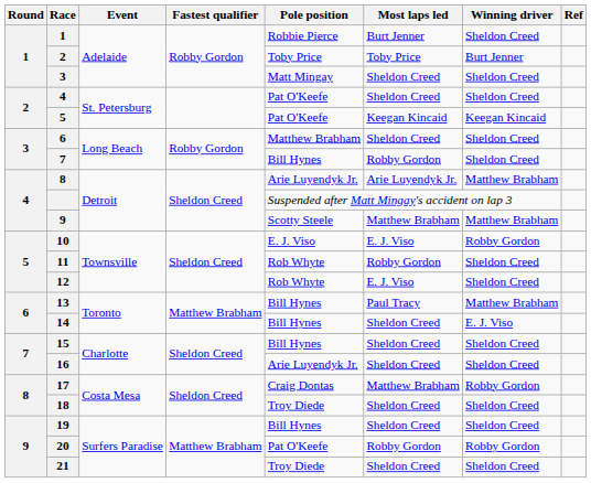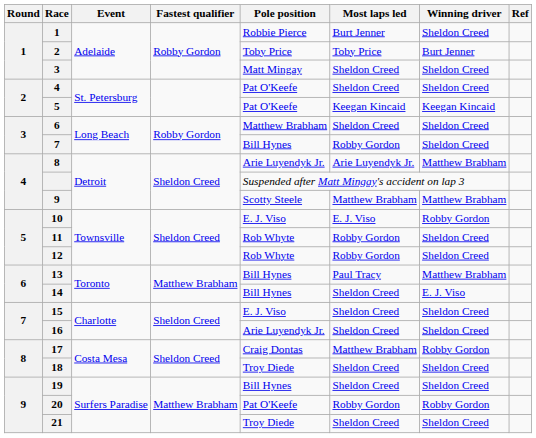 <table class="wikitable" style="font-size: 85%;">
 <tr>
 <th>Round</th>
 <th>Race</th>
 <th>Event</th>
 <th>Fastest qualifier</th>
 <th>Pole position</th>
 <th>Most laps led</th>
 <th>Winning driver</th>
 <th>Ref</th>
 </tr>
 <tr>
 <th rowspan=3>1</th>
 <th>1</th>
 <td rowspan=3><a href='#'>Adelaide</a></td>
 <td rowspan=3> <a href='#'>Robby Gordon</a></td>
 <td> <a href='#'>Robbie Pierce</a></td>
 <td> <a href='#'>Burt Jenner</a></td>
 <td> <a href='#'>Sheldon Creed</a></td>
 <td></td>
 </tr>
 <tr>
 <th>2</th>
 <td> <a href='#'>Toby Price</a></td>
 <td> <a href='#'>Toby Price</a></td>
 <td> <a href='#'>Burt Jenner</a></td>
 <td></td>
 </tr>
 <tr>
 <th>3</th>
 <td> <a href='#'>Matt Mingay</a></td>
 <td> <a href='#'>Sheldon Creed</a></td>
 <td> <a href='#'>Sheldon Creed</a></td>
 <td></td>
 </tr>
 <tr>
 <th rowspan=2>2</th>
 <th>4</th>
 <td rowspan=2><a href='#'>St. Petersburg</a></td>
 <td rowspan=2></td>
 <td> <a href='#'>Pat O'Keefe</a></td>
 <td> <a href='#'>Sheldon Creed</a></td>
 <td> <a href='#'>Sheldon Creed</a></td>
 <td></td>
 </tr>
 <tr>
 <th>5</th>
 <td> <a href='#'>Pat O'Keefe</a></td>
 <td> <a href='#'>Keegan Kincaid</a></td>
 <td> <a href='#'>Keegan Kincaid</a></td>
 <td></td>
 </tr>
 <tr>
 <th rowspan=2>3</th>
 <th>6</th>
 <td rowspan=2><a href='#'>Long Beach</a></td>
 <td rowspan=2> <a href='#'>Robby Gordon</a></td>
 <td> <a href='#'>Matthew Brabham</a></td>
 <td> <a href='#'>Sheldon Creed</a></td>
 <td> <a href='#'>Sheldon Creed</a></td>
 <td></td>
 </tr>
 <tr>
 <th>7</th>
 <td> <a href='#'>Bill Hynes</a></td>
 <td> <a href='#'>Robby Gordon</a></td>
 <td> <a href='#'>Sheldon Creed</a></td>
 <td></td>
 </tr>
 <tr>
 <th rowspan=3>4</th>
 <th>8</th>
 <td rowspan=3><a href='#'>Detroit</a></td>
 <td rowspan=3> <a href='#'>Sheldon Creed</a></td>
 <td> <a href='#'>Arie Luyendyk Jr.</a></td>
 <td> <a href='#'>Arie Luyendyk Jr.</a></td>
 <td> <a href='#'>Matthew Brabham</a></td>
 <td></td>
 </tr>
 <tr>
 <th></th>
 <td colspan=3><em>Suspended after <a href='#'>Matt Mingay</a>'s accident on lap 3</em></td>
 <td></td>
 </tr>
 <tr>
 <th>9</th>
 <td> <a href='#'>Scotty Steele</a></td>
 <td> <a href='#'>Matthew Brabham</a></td>
 <td> <a href='#'>Matthew Brabham</a></td>
 <td></td>
 </tr>
 <tr>
 <th rowspan=3>5</th>
 <th>10</th>
 <td rowspan=3><a href='#'>Townsville</a></td>
 <td rowspan=3> <a href='#'>Sheldon Creed</a></td>
 <td> <a href='#'>E. J. Viso</a></td>
 <td> <a href='#'>E. J. Viso</a></td>
 <td> <a href='#'>Robby Gordon</a></td>
 <td></td>
 </tr>
 <tr>
 <th>11</th>
 <td> <a href='#'>Rob Whyte</a></td>
 <td> <a href='#'>Robby Gordon</a></td>
 <td> <a href='#'>Sheldon Creed</a></td>
 <td></td>
 </tr>
 <tr>
 <th>12</th>
 <td> <a href='#'>Rob Whyte</a></td>
-<td> <a href='#'>E. J. Viso</a></td>
+<td> <a href='#'>Robby Gordon</a></td>
 <td> <a href='#'>Sheldon Creed</a></td>
 <td></td>
 </tr>
 <tr>
 <th rowspan=2>6</th>
 <th>13</th>
 <td rowspan=2><a href='#'>Toronto</a></td>
 <td rowspan=2> <a href='#'>Matthew Brabham</a></td>
 <td> <a href='#'>Bill Hynes</a></td>
 <td> <a href='#'>Paul Tracy</a></td>
 <td> <a href='#'>Matthew Brabham</a></td>
 <td></td>
 </tr>
 <tr>
 <th>14</th>
 <td> <a href='#'>Bill Hynes</a></td>
 <td> <a href='#'>Sheldon Creed</a></td>
 <td> <a href='#'>E. J. Viso</a></td>
 <td></td>
 </tr>
 <tr>
 <th rowspan=2>7</th>
 <th>15</th>
 <td rowspan=2><a href='#'>Charlotte</a></td>
 <td rowspan=2> <a href='#'>Sheldon Creed</a></td>
-<td> <a href='#'>Bill Hynes</a></td>
+<td> <a href='#'>E. J. Viso</a></td>
 <td> <a href='#'>Sheldon Creed</a></td>
 <td> <a href='#'>Sheldon Creed</a></td>
 <td></td>
 </tr>
 <tr>
 <th>16</th>
 <td> <a href='#'>Arie Luyendyk Jr.</a></td>
 <td> <a href='#'>Sheldon Creed</a></td>
 <td> <a href='#'>Sheldon Creed</a></td>
 <td></td>
 </tr>
 <tr>
 <th rowspan=2>8</th>
 <th>17</th>
 <td rowspan=2><a href='#'>Costa Mesa</a></td>
 <td rowspan=2> <a href='#'>Sheldon Creed</a></td>
 <td> <a href='#'>Craig Dontas</a></td>
 <td> <a href='#'>Matthew Brabham</a></td>
 <td> <a href='#'>Robby Gordon</a></td>
 <td></td>
 </tr>
 <tr>
 <th>18</th>
 <td> <a href='#'>Troy Diede</a></td>
 <td> <a href='#'>Sheldon Creed</a></td>
 <td> <a href='#'>Sheldon Creed</a></td>
 <td></td>
 </tr>
 <tr>
 <th rowspan=3>9</th>
 <th>19</th>
 <td rowspan=3><a href='#'>Surfers Paradise</a></td>
 <td rowspan=3> <a href='#'>Matthew Brabham</a></td>
 <td> <a href='#'>Bill Hynes</a></td>
 <td> <a href='#'>Sheldon Creed</a></td>
 <td> <a href='#'>Sheldon Creed</a></td>
 <td></td>
 </tr>
 <tr>
 <th>20</th>
 <td> <a href='#'>Pat O'Keefe</a></td>
 <td> <a href='#'>Robby Gordon</a></td>
 <td> <a href='#'>Robby Gordon</a></td>
 <td></td>
 </tr>
 <tr>
 <th>21</th>
 <td> <a href='#'>Troy Diede</a></td>
 <td> <a href='#'>Sheldon Creed</a></td>
 <td> <a href='#'>Sheldon Creed</a></td>
 <td></td>
 </tr>
 </table>
